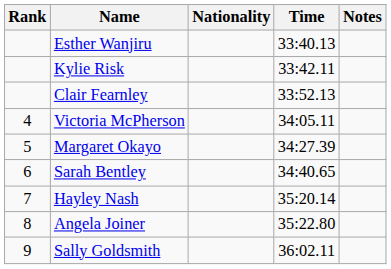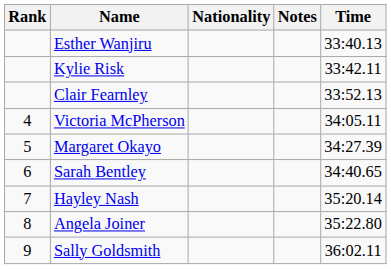 <table class="wikitable sortable" style="text-align:center">
 <tr>
 <th>Rank</th>
 <th>Name</th>
 <th>Nationality</th>
+<th>Notes</th>
 <th>Time</th>
-<th>Notes</th>
 </tr>
 <tr>
 <td></td>
 <td align=left><a href='#'>Esther Wanjiru</a></td>
 <td align=left></td>
+<td></td>
 <td>33:40.13</td>
-<td></td>
 </tr>
 <tr>
 <td></td>
 <td align=left><a href='#'>Kylie Risk</a></td>
 <td align=left></td>
+<td></td>
 <td>33:42.11</td>
-<td></td>
 </tr>
 <tr>
 <td></td>
 <td align=left><a href='#'>Clair Fearnley</a></td>
 <td align=left></td>
+<td></td>
 <td>33:52.13</td>
-<td></td>
 </tr>
 <tr>
 <td>4</td>
 <td align=left><a href='#'>Victoria McPherson</a></td>
 <td align=left></td>
+<td></td>
 <td>34:05.11</td>
-<td></td>
 </tr>
 <tr>
 <td>5</td>
 <td align=left><a href='#'>Margaret Okayo</a></td>
 <td align=left></td>
+<td></td>
 <td>34:27.39</td>
-<td></td>
 </tr>
 <tr>
 <td>6</td>
 <td align=left><a href='#'>Sarah Bentley</a></td>
 <td align=left></td>
+<td></td>
 <td>34:40.65</td>
-<td></td>
 </tr>
 <tr>
 <td>7</td>
 <td align=left><a href='#'>Hayley Nash</a></td>
 <td align=left></td>
+<td></td>
 <td>35:20.14</td>
-<td></td>
 </tr>
 <tr>
 <td>8</td>
 <td align=left><a href='#'>Angela Joiner</a></td>
 <td align=left></td>
+<td></td>
 <td>35:22.80</td>
-<td></td>
 </tr>
 <tr>
 <td>9</td>
 <td align=left><a href='#'>Sally Goldsmith</a></td>
 <td align=left></td>
+<td></td>
 <td>36:02.11</td>
-<td></td>
 </tr>
 </table>
